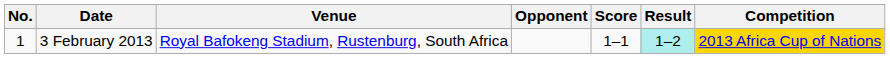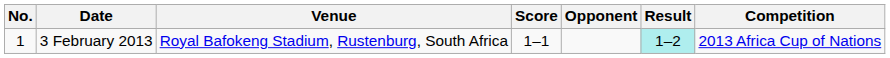 <table class="wikitable sortable">
 <tr>
 <th scope="col">No.</th>
 <th scope="col">Date</th>
 <th scope="col">Venue</th>
+<th scope="col">Score</th>
 <th scope="col">Opponent</th>
-<th scope="col">Score</th>
 <th scope="col">Result</th>
 <th scope="col">Competition</th>
 </tr>
 <tr>
 <td style="text-align:center">1</td>
 <td>3 February 2013</td>
 <td><a href='#'>Royal Bafokeng Stadium</a>, <a href='#'>Rustenburg</a>, South Africa</td>
+<td style="text-align:center">1–1</td>
 <td></td>
-<td style="text-align:center">1–1</td>
 <td style="background: paleturquoise; text-align:center">1–2</td>
-<td style="background: gold;"><a href='#'>2013 Africa Cup of Nations</a></td>
+<td><a href='#'>2013 Africa Cup of Nations</a></td>
 </tr>
 </table>
